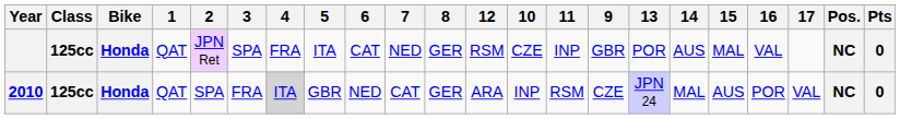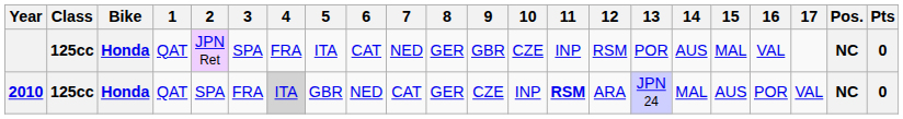 <table class="wikitable" style="text-align:center">
 <tr>
 <th>Year</th>
 <th>Class</th>
 <th>Bike</th>
 <th>1</th>
 <th>2</th>
 <th>3</th>
 <th>4</th>
 <th>5</th>
 <th>6</th>
 <th>7</th>
 <th>8</th>
-<th>12</th>
+<th>9</th>
 <th>10</th>
 <th>11</th>
-<th>9</th>
+<th>12</th>
 <th>13</th>
 <th>14</th>
 <th>15</th>
 <th>16</th>
 <th>17</th>
 <th>Pos.</th>
 <th>Pts</th>
 </tr>
 <tr>
 <th></th>
 <th>125cc</th>
 <th><a href='#'>Honda</a></th>
 <td><a href='#'>QAT</a></td>
 <td style="background:#EFCFFF;"><a href='#'>JPN</a><br><small>Ret</small></td>
 <td><a href='#'>SPA</a></td>
 <td><a href='#'>FRA</a></td>
 <td><a href='#'>ITA</a></td>
 <td><a href='#'>CAT</a></td>
 <td><a href='#'>NED</a></td>
 <td><a href='#'>GER</a></td>
-<td><a href='#'>RSM</a></td>
+<td><a href='#'>GBR</a></td>
 <td><a href='#'>CZE</a></td>
 <td><a href='#'>INP</a></td>
-<td><a href='#'>GBR</a></td>
+<td><a href='#'>RSM</a></td>
 <td><a href='#'>POR</a></td>
 <td><a href='#'>AUS</a></td>
 <td><a href='#'>MAL</a></td>
 <td><a href='#'>VAL</a></td>
 <td></td>
 <th>NC</th>
 <th>0</th>
 </tr>
 <tr>
 <th><a href='#'>2010</a></th>
 <th>125cc</th>
 <th><a href='#'>Honda</a></th>
 <td><a href='#'>QAT</a></td>
 <td><a href='#'>SPA</a></td>
 <td><a href='#'>FRA</a></td>
 <td style="background: lightgrey;"><a href='#'>ITA</a></td>
 <td><a href='#'>GBR</a></td>
 <td><a href='#'>NED</a></td>
 <td><a href='#'>CAT</a></td>
 <td><a href='#'>GER</a></td>
+<td><a href='#'>CZE</a></td>
+<td><a href='#'>INP</a></td>
+<td><strong><a href='#'>RSM</a></strong></td>
 <td><a href='#'>ARA</a></td>
-<td><a href='#'>INP</a></td>
-<td><a href='#'>RSM</a></td>
-<td><a href='#'>CZE</a></td>
 <td style="background:#CFCFFF;"><a href='#'>JPN</a><br><small>24</small></td>
 <td><a href='#'>MAL</a></td>
 <td><a href='#'>AUS</a></td>
 <td><a href='#'>POR</a></td>
 <td><a href='#'>VAL</a></td>
 <th>NC</th>
 <th>0</th>
 </tr>
 </table>
